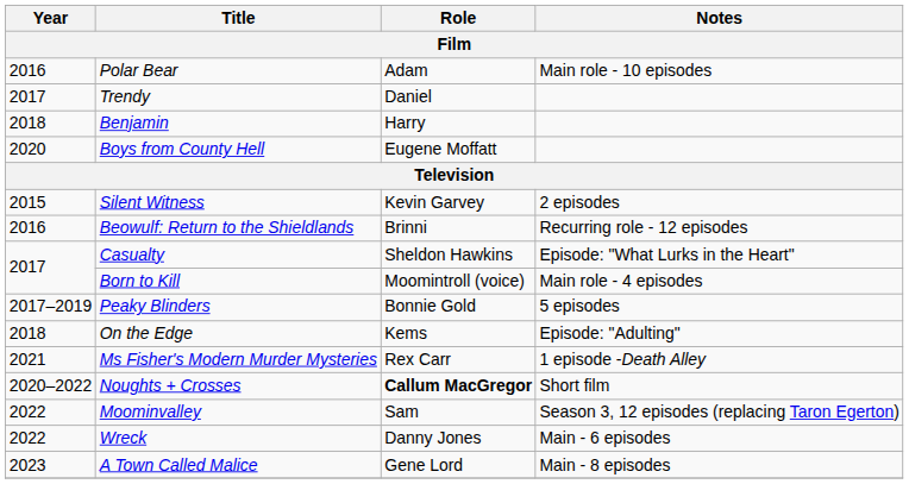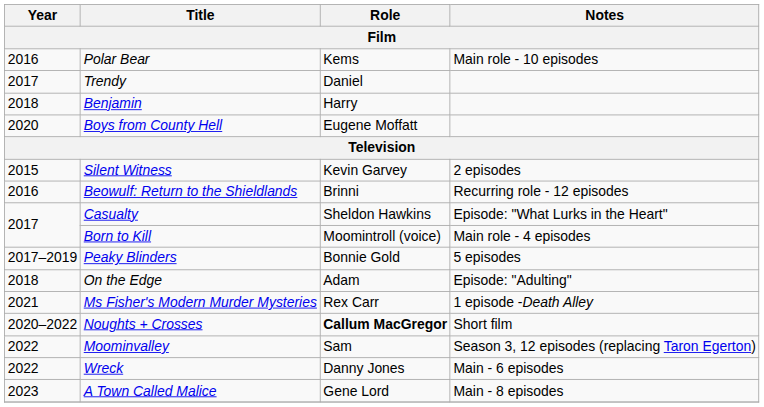 <table class="wikitable">
 <tr>
 <th>Year</th>
 <th>Title</th>
 <th>Role</th>
 <th>Notes</th>
 </tr>
 <tr>
 <th colspan="4">Film</th>
 </tr>
 <tr>
 <td>2016</td>
 <td><em>Polar Bear</em></td>
-<td>Adam</td>
+<td>Kems</td>
 <td>Main role - 10 episodes</td>
 </tr>
 <tr>
 <td>2017</td>
 <td><em>Trendy</em></td>
 <td>Daniel</td>
 <td></td>
 </tr>
 <tr>
 <td>2018</td>
 <td><em><a href='#'>Benjamin</a></em></td>
 <td>Harry</td>
 <td></td>
 </tr>
 <tr>
 <td>2020</td>
 <td><em><a href='#'>Boys from County Hell</a></em></td>
 <td>Eugene Moffatt</td>
 <td></td>
 </tr>
 <tr>
 <th colspan="8">Television</th>
 </tr>
 <tr>
 <td>2015</td>
 <td><em><a href='#'>Silent Witness</a></em></td>
 <td>Kevin Garvey</td>
 <td>2 episodes</td>
 </tr>
 <tr>
 <td>2016</td>
 <td><em><a href='#'>Beowulf: Return to the Shieldlands</a></em></td>
 <td>Brinni</td>
 <td>Recurring role - 12 episodes</td>
 </tr>
 <tr>
 <td rowspan="2">2017</td>
 <td><em><a href='#'>Casualty</a></em></td>
 <td>Sheldon Hawkins</td>
 <td>Episode: "What Lurks in the Heart"</td>
 </tr>
 <tr>
 <td><em><a href='#'>Born to Kill</a></em></td>
 <td>Moomintroll (voice)</td>
 <td>Main role - 4 episodes</td>
 </tr>
 <tr>
 <td>2017–2019</td>
 <td><em><a href='#'>Peaky Blinders</a></em></td>
 <td>Bonnie Gold</td>
 <td>5 episodes</td>
 </tr>
 <tr>
 <td>2018</td>
 <td><em>On the Edge</em></td>
-<td>Kems</td>
+<td>Adam</td>
 <td>Episode: "Adulting"</td>
 </tr>
 <tr>
 <td>2021</td>
 <td><em><a href='#'>Ms Fisher's Modern Murder Mysteries</a></em></td>
 <td>Rex Carr</td>
 <td>1 episode -<em>Death Alley</em></td>
 </tr>
 <tr>
 <td>2020–2022</td>
 <td><em><a href='#'>Noughts + Crosses</a></em></td>
 <td><strong>Callum MacGregor</strong></td>
 <td>Short film</td>
 </tr>
 <tr>
 <td>2022</td>
 <td><em><a href='#'>Moominvalley</a></em></td>
 <td>Sam</td>
 <td>Season 3, 12 episodes (replacing <a href='#'>Taron Egerton</a>)</td>
 </tr>
 <tr>
 <td>2022</td>
 <td><em><a href='#'>Wreck</a></em></td>
 <td>Danny Jones</td>
 <td>Main - 6 episodes</td>
 </tr>
 <tr>
 <td>2023</td>
 <td><em><a href='#'>A Town Called Malice</a></em></td>
 <td>Gene Lord</td>
 <td>Main - 8 episodes</td>
 </tr>
 <tr>
 </tr>
 </table>
